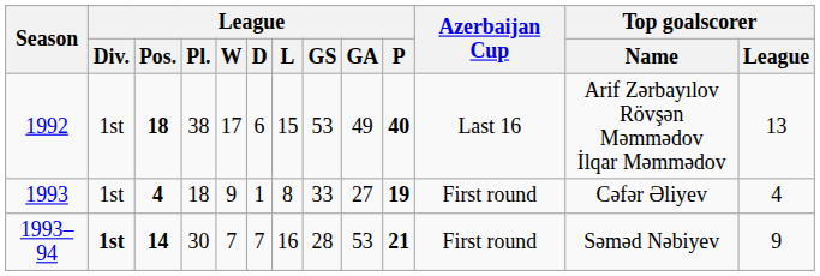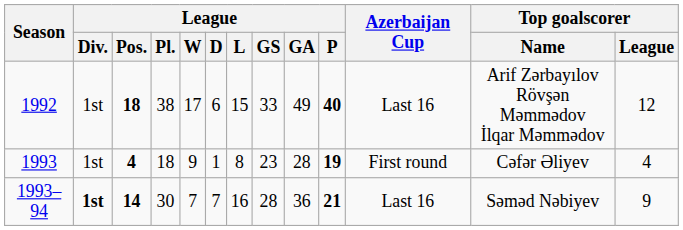 <table class="wikitable">
 <tr style="background:#efefef;">
 <th rowspan="2">Season</th>
 <th colspan="9">League</th>
 <th rowspan="2"><a href='#'>Azerbaijan Cup</a></th>
 <th colspan="2">Top goalscorer</th>
 </tr>
 <tr>
 <th>Div.</th>
 <th>Pos.</th>
 <th>Pl.</th>
 <th>W</th>
 <th>D</th>
 <th>L</th>
 <th>GS</th>
 <th>GA</th>
 <th>P</th>
 <th>Name</th>
 <th>League</th>
 </tr>
 <tr>
 <td align=center><a href='#'>1992</a></td>
 <td align=center>1st</td>
 <td align=center><strong>18</strong></td>
 <td align=center>38</td>
 <td align=center>17</td>
 <td align=center>6</td>
 <td align=center>15</td>
-<td align=center>53</td>
+<td align=center>33</td>
 <td align=center>49</td>
 <td align=center><strong>40</strong></td>
 <td align=center>Last 16</td>
 <td align=center>Arif Zərbayılov<br>Rövşən Məmmədov<br>İlqar Məmmədov</td>
-<td align=center>13</td>
+<td align=center>12</td>
 </tr>
 <tr>
 <td align=center><a href='#'>1993</a></td>
 <td align=center>1st</td>
 <td align=center><strong>4</strong></td>
 <td align=center>18</td>
 <td align=center>9</td>
 <td align=center>1</td>
 <td align=center>8</td>
-<td align=center>33</td>
-<td align=center>27</td>
+<td align=center>23</td>
+<td align=center>28</td>
 <td align=center><strong>19</strong></td>
 <td align=center>First round</td>
 <td align=center>Cəfər Əliyev</td>
 <td align=center>4</td>
 </tr>
 <tr>
 <td align=center><a href='#'>1993–94</a></td>
 <td align=center><strong>1st</strong></td>
 <td align=center><strong>14</strong></td>
 <td align=center>30</td>
 <td align=center>7</td>
 <td align=center>7</td>
 <td align=center>16</td>
 <td align=center>28</td>
-<td align=center>53</td>
+<td align=center>36</td>
 <td align=center><strong>21</strong></td>
-<td align=center>First round</td>
+<td align=center>Last 16</td>
 <td align=center>Səməd Nəbiyev</td>
 <td align=center>9</td>
 </tr>
 </table>
